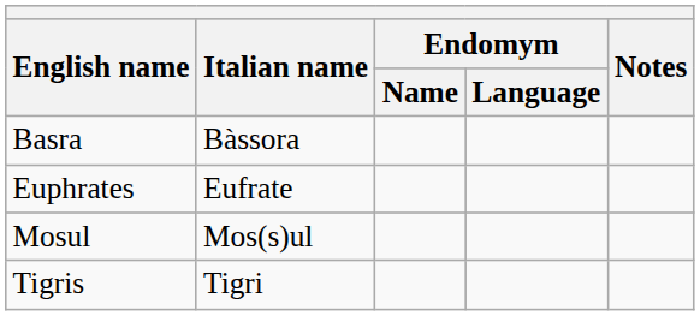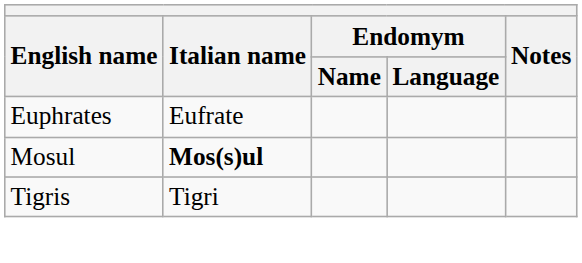 <table class="wikitable sortable">
 <tr>
 <th colspan="5"></th>
 </tr>
 <tr>
 <th rowspan="2">English name</th>
 <th rowspan="2">Italian name</th>
 <th colspan="2">Endomym</th>
 <th rowspan="2">Notes</th>
 </tr>
 <tr>
 <th>Name</th>
 <th>Language</th>
 </tr>
 <tr>
-<td>Basra</td>
-<td>Bàssora</td>
-<td></td>
-<td></td>
-<td></td>
-</tr>
-<tr>
 <td>Euphrates</td>
 <td>Eufrate</td>
 <td></td>
 <td></td>
 <td></td>
 </tr>
 <tr>
 <td>Mosul</td>
-<td>Mos(s)ul</td>
+<td><strong>Mos(s)ul</strong></td>
 <td></td>
 <td></td>
 <td></td>
 </tr>
 <tr>
 <td>Tigris</td>
 <td>Tigri</td>
 <td></td>
 <td></td>
 <td></td>
 </tr>
 </table>
